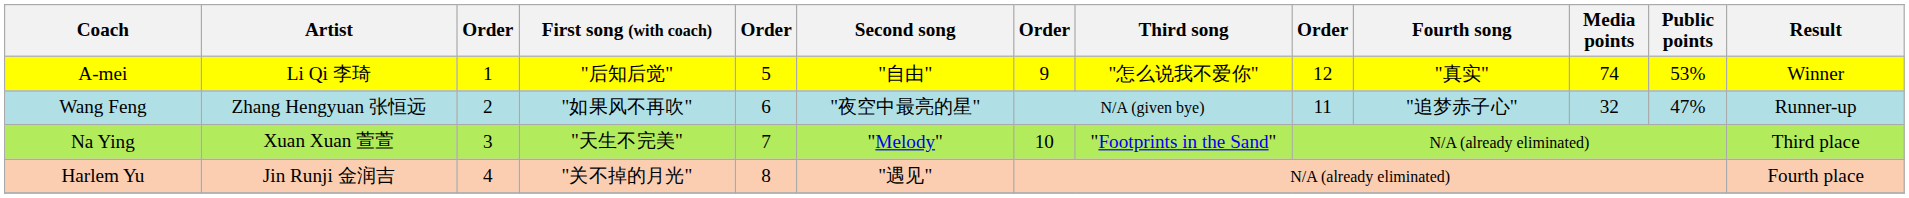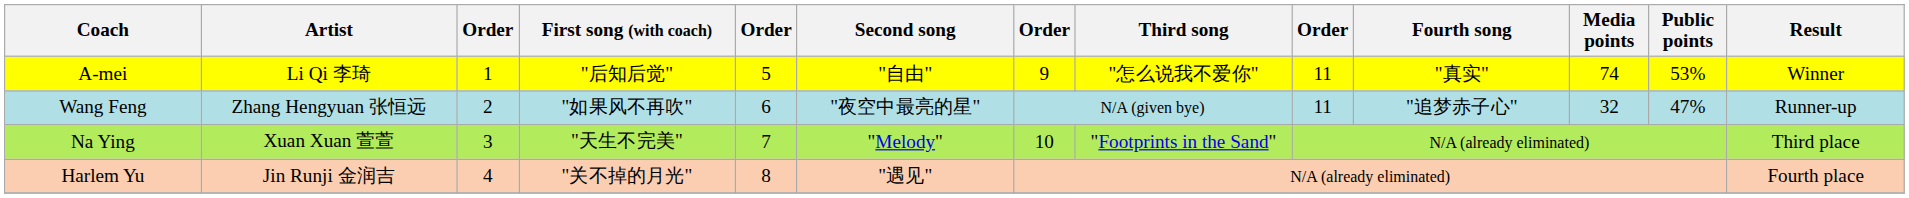 <table class="wikitable" style="text-align:center; width:100%;">
 <tr>
 <th scope="col" width="10%">Coach</th>
 <th scope="col" width="13%">Artist</th>
 <th scope="col" width="3%">Order</th>
 <th scope="col" width="11%">First song <small>(with coach)</small></th>
 <th scope="col" width="3%">Order</th>
 <th scope="col" width="11%">Second song</th>
 <th scope="col" width="3%">Order</th>
 <th scope="col" width="11%">Third song</th>
 <th scope="col" width="3%">Order</th>
 <th scope="col" width="11%">Fourth song</th>
 <th scope="col" width="4%">Media points</th>
 <th scope="col" width="4%">Public points</th>
 <th scope="col" width="9%">Result</th>
 </tr>
 <tr>
 <td style="background:yellow;">A-mei</td>
 <td style="background:yellow;">Li Qi 李琦</td>
 <td style="background:yellow;">1</td>
 <td style="background:yellow;">"后知后觉"</td>
 <td style="background:yellow;">5</td>
 <td style="background:yellow;">"自由"</td>
 <td style="background:yellow;">9</td>
 <td style="background:yellow;">"怎么说我不爱你"</td>
-<td style="background:yellow;">12</td>
+<td style="background:yellow;">11</td>
 <td style="background:yellow;">"真实"</td>
 <td style="background:yellow;">74</td>
 <td style="background:yellow;">53%</td>
 <td style="background:yellow;">Winner</td>
 </tr>
 <tr>
 <td style="background:#B0E0E6;">Wang Feng</td>
 <td style="background:#B0E0E6;">Zhang Hengyuan 张恒远</td>
 <td style="background:#B0E0E6;">2</td>
 <td style="background:#B0E0E6;">"如果风不再吹"</td>
 <td style="background:#B0E0E6;">6</td>
 <td style="background:#B0E0E6;">"夜空中最亮的星"</td>
 <td colspan="2" style="background:#B0E0E6;"><small>N/A (given bye)</small></td>
 <td style="background:#B0E0E6;">11</td>
 <td style="background:#B0E0E6;">"追梦赤子心"</td>
 <td style="background:#B0E0E6;">32</td>
 <td style="background:#B0E0E6;">47%</td>
 <td style="background:#B0E0E6;">Runner-up</td>
 </tr>
 <tr>
 <td style="background:#B2EC5D;">Na Ying</td>
 <td style="background:#B2EC5D;">Xuan Xuan 萱萱</td>
 <td style="background:#B2EC5D;">3</td>
 <td style="background:#B2EC5D;">"天生不完美"</td>
 <td style="background:#B2EC5D;">7</td>
 <td style="background:#B2EC5D;">"<a href='#'>Melody</a>"</td>
 <td style="background:#B2EC5D;">10</td>
 <td style="background:#B2EC5D;">"<a href='#'>Footprints in the Sand</a>"</td>
 <td colspan="4" style="background:#B2EC5D;"><small>N/A (already eliminated)</small></td>
 <td style="background:#B2EC5D;">Third place</td>
 </tr>
 <tr>
 <td style="background:#FBCEB1;">Harlem Yu</td>
 <td style="background:#FBCEB1;">Jin Runji 金润吉</td>
 <td style="background:#FBCEB1;">4</td>
 <td style="background:#FBCEB1;">"关不掉的月光"</td>
 <td style="background:#FBCEB1;">8</td>
 <td style="background:#FBCEB1;">"遇见"</td>
 <td colspan="6" style="background:#FBCEB1;"><small>N/A (already eliminated)</small></td>
 <td style="background:#FBCEB1;">Fourth place</td>
 </tr>
 <tr>
 </tr>
 </table>
